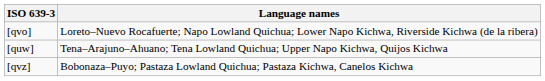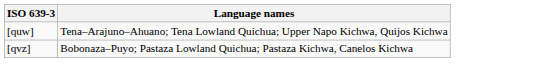 <table class="wikitable">
 <tr>
 <th>ISO 639-3</th>
 <th>Language names</th>
-</tr>
-<tr>
-<td>[qvo]</td>
-<td>Loreto–Nuevo Rocafuerte; Napo Lowland Quichua; Lower Napo Kichwa, Riverside Kichwa (de la ribera)</td>
 </tr>
 <tr>
 <td>[quw]</td>
 <td>Tena–Arajuno–Ahuano; Tena Lowland Quichua; Upper Napo Kichwa, Quijos Kichwa</td>
 </tr>
 <tr>
 <td>[qvz]</td>
 <td>Bobonaza–Puyo; Pastaza Lowland Quichua; Pastaza Kichwa, Canelos Kichwa</td>
 </tr>
 </table>
